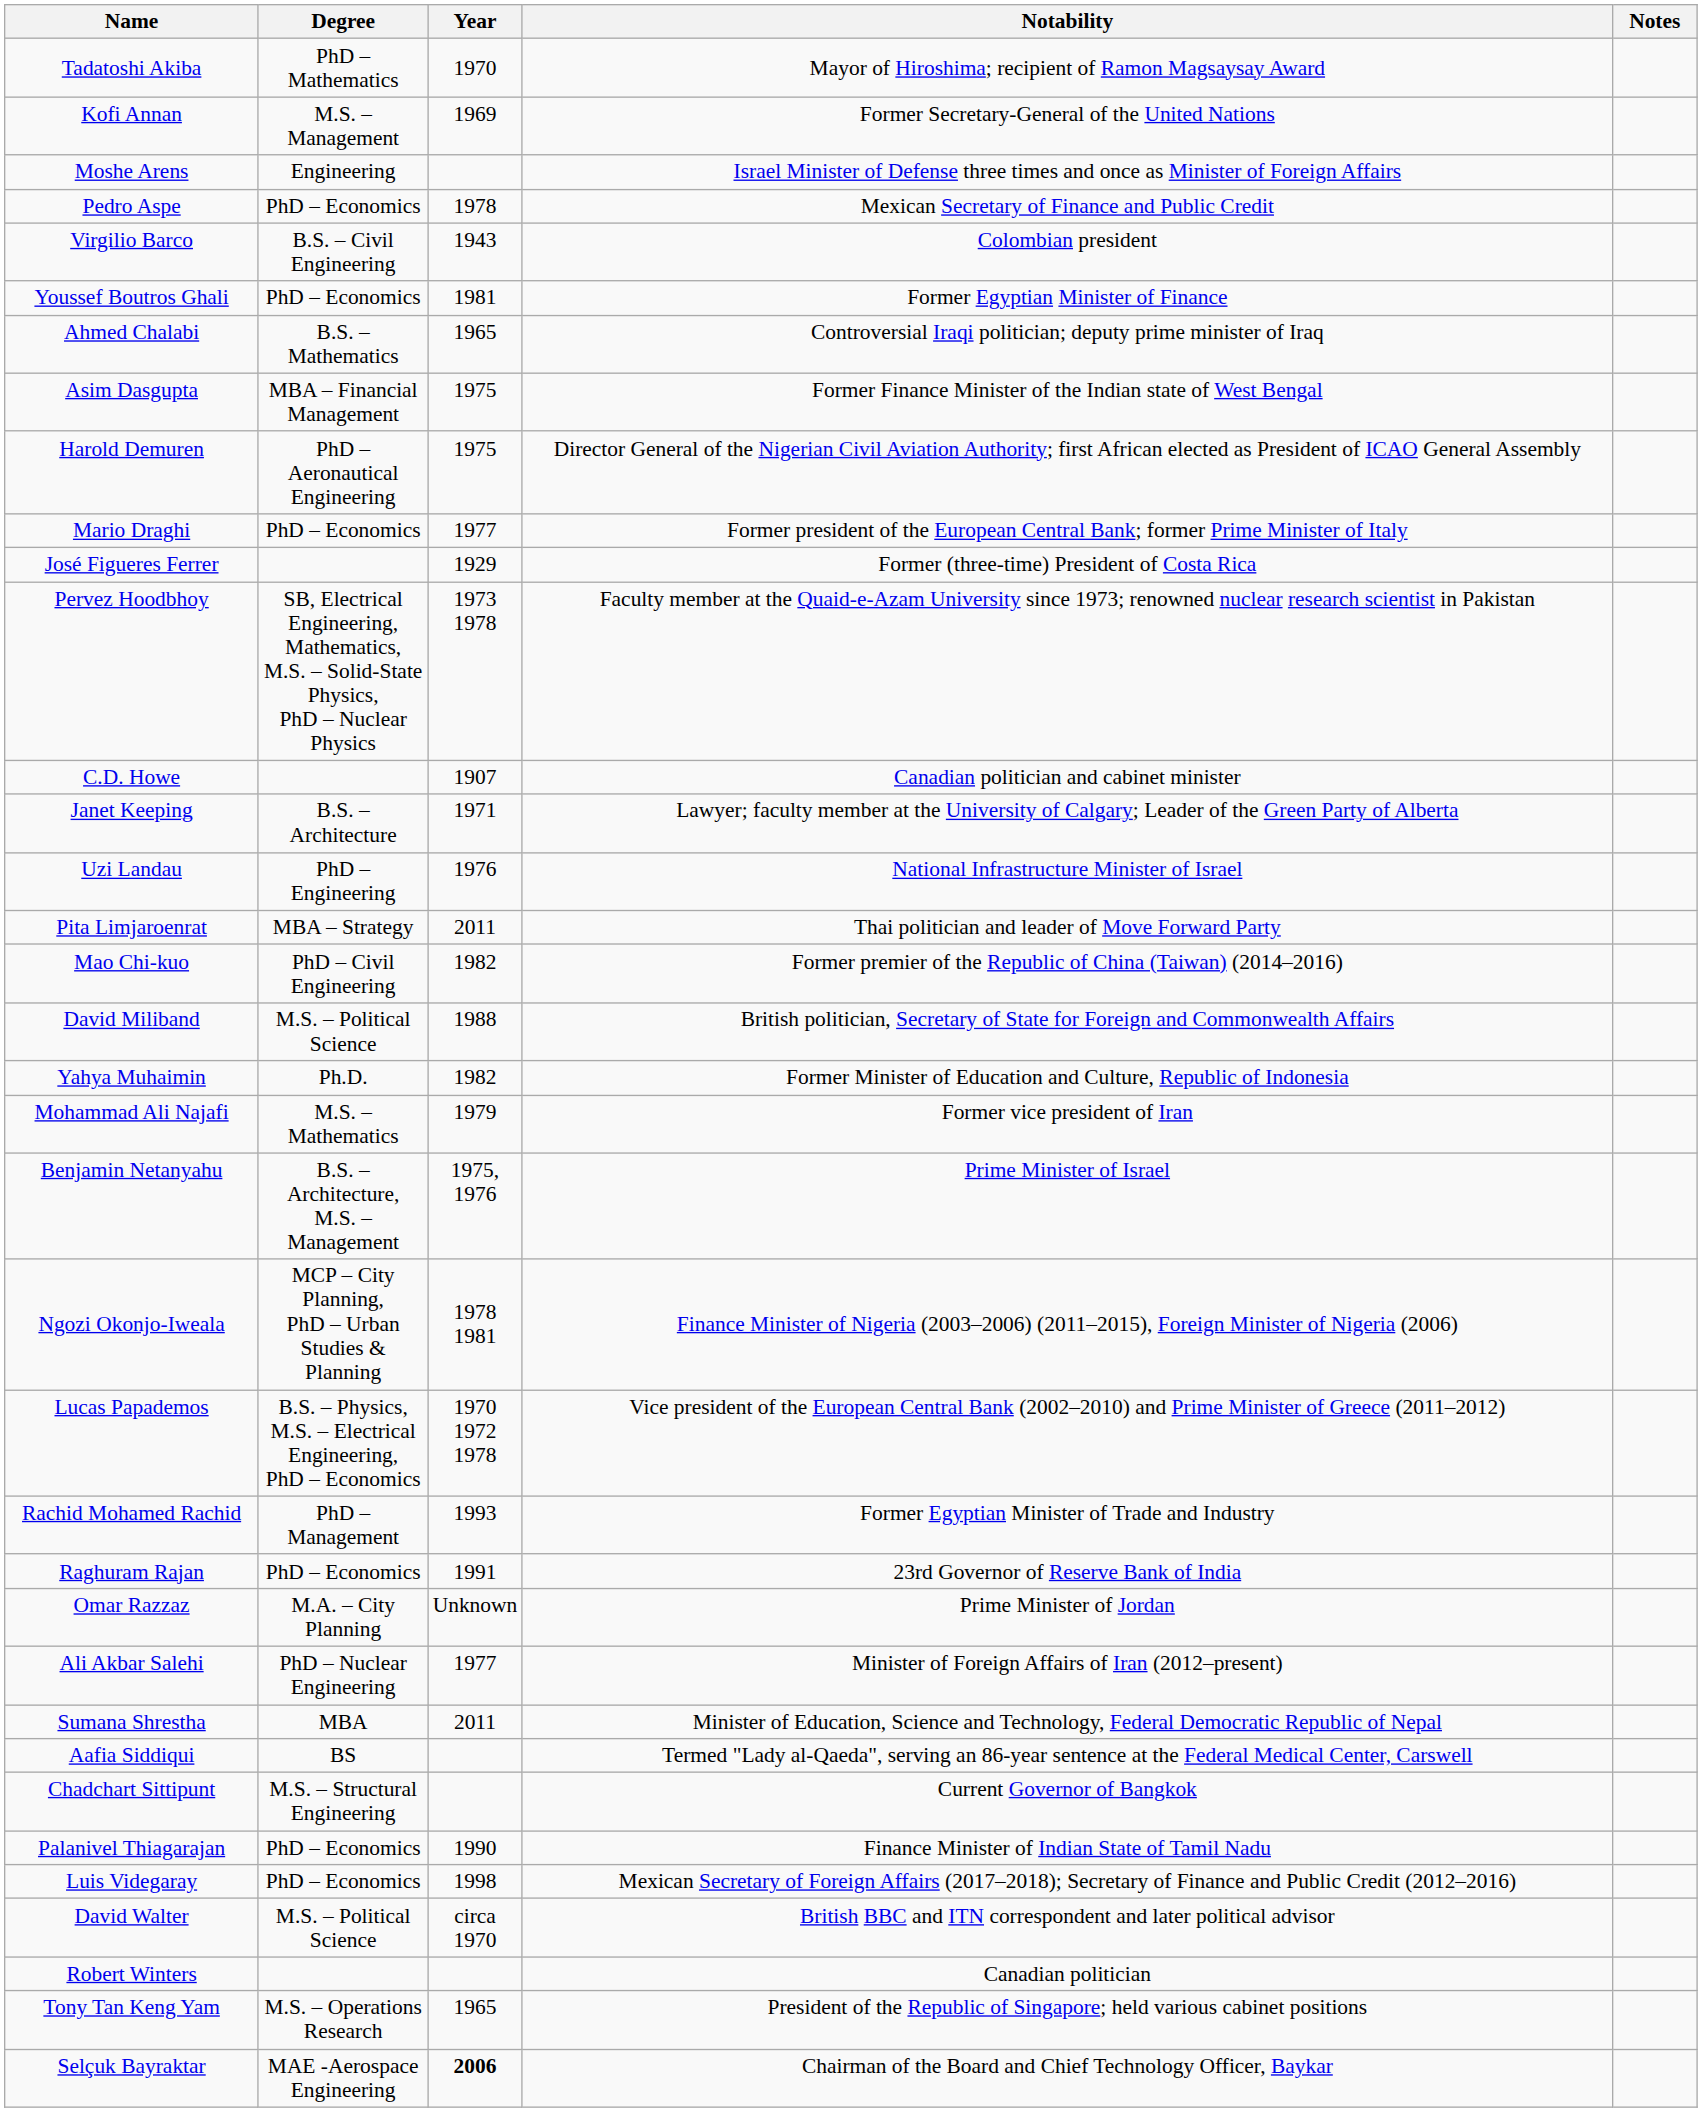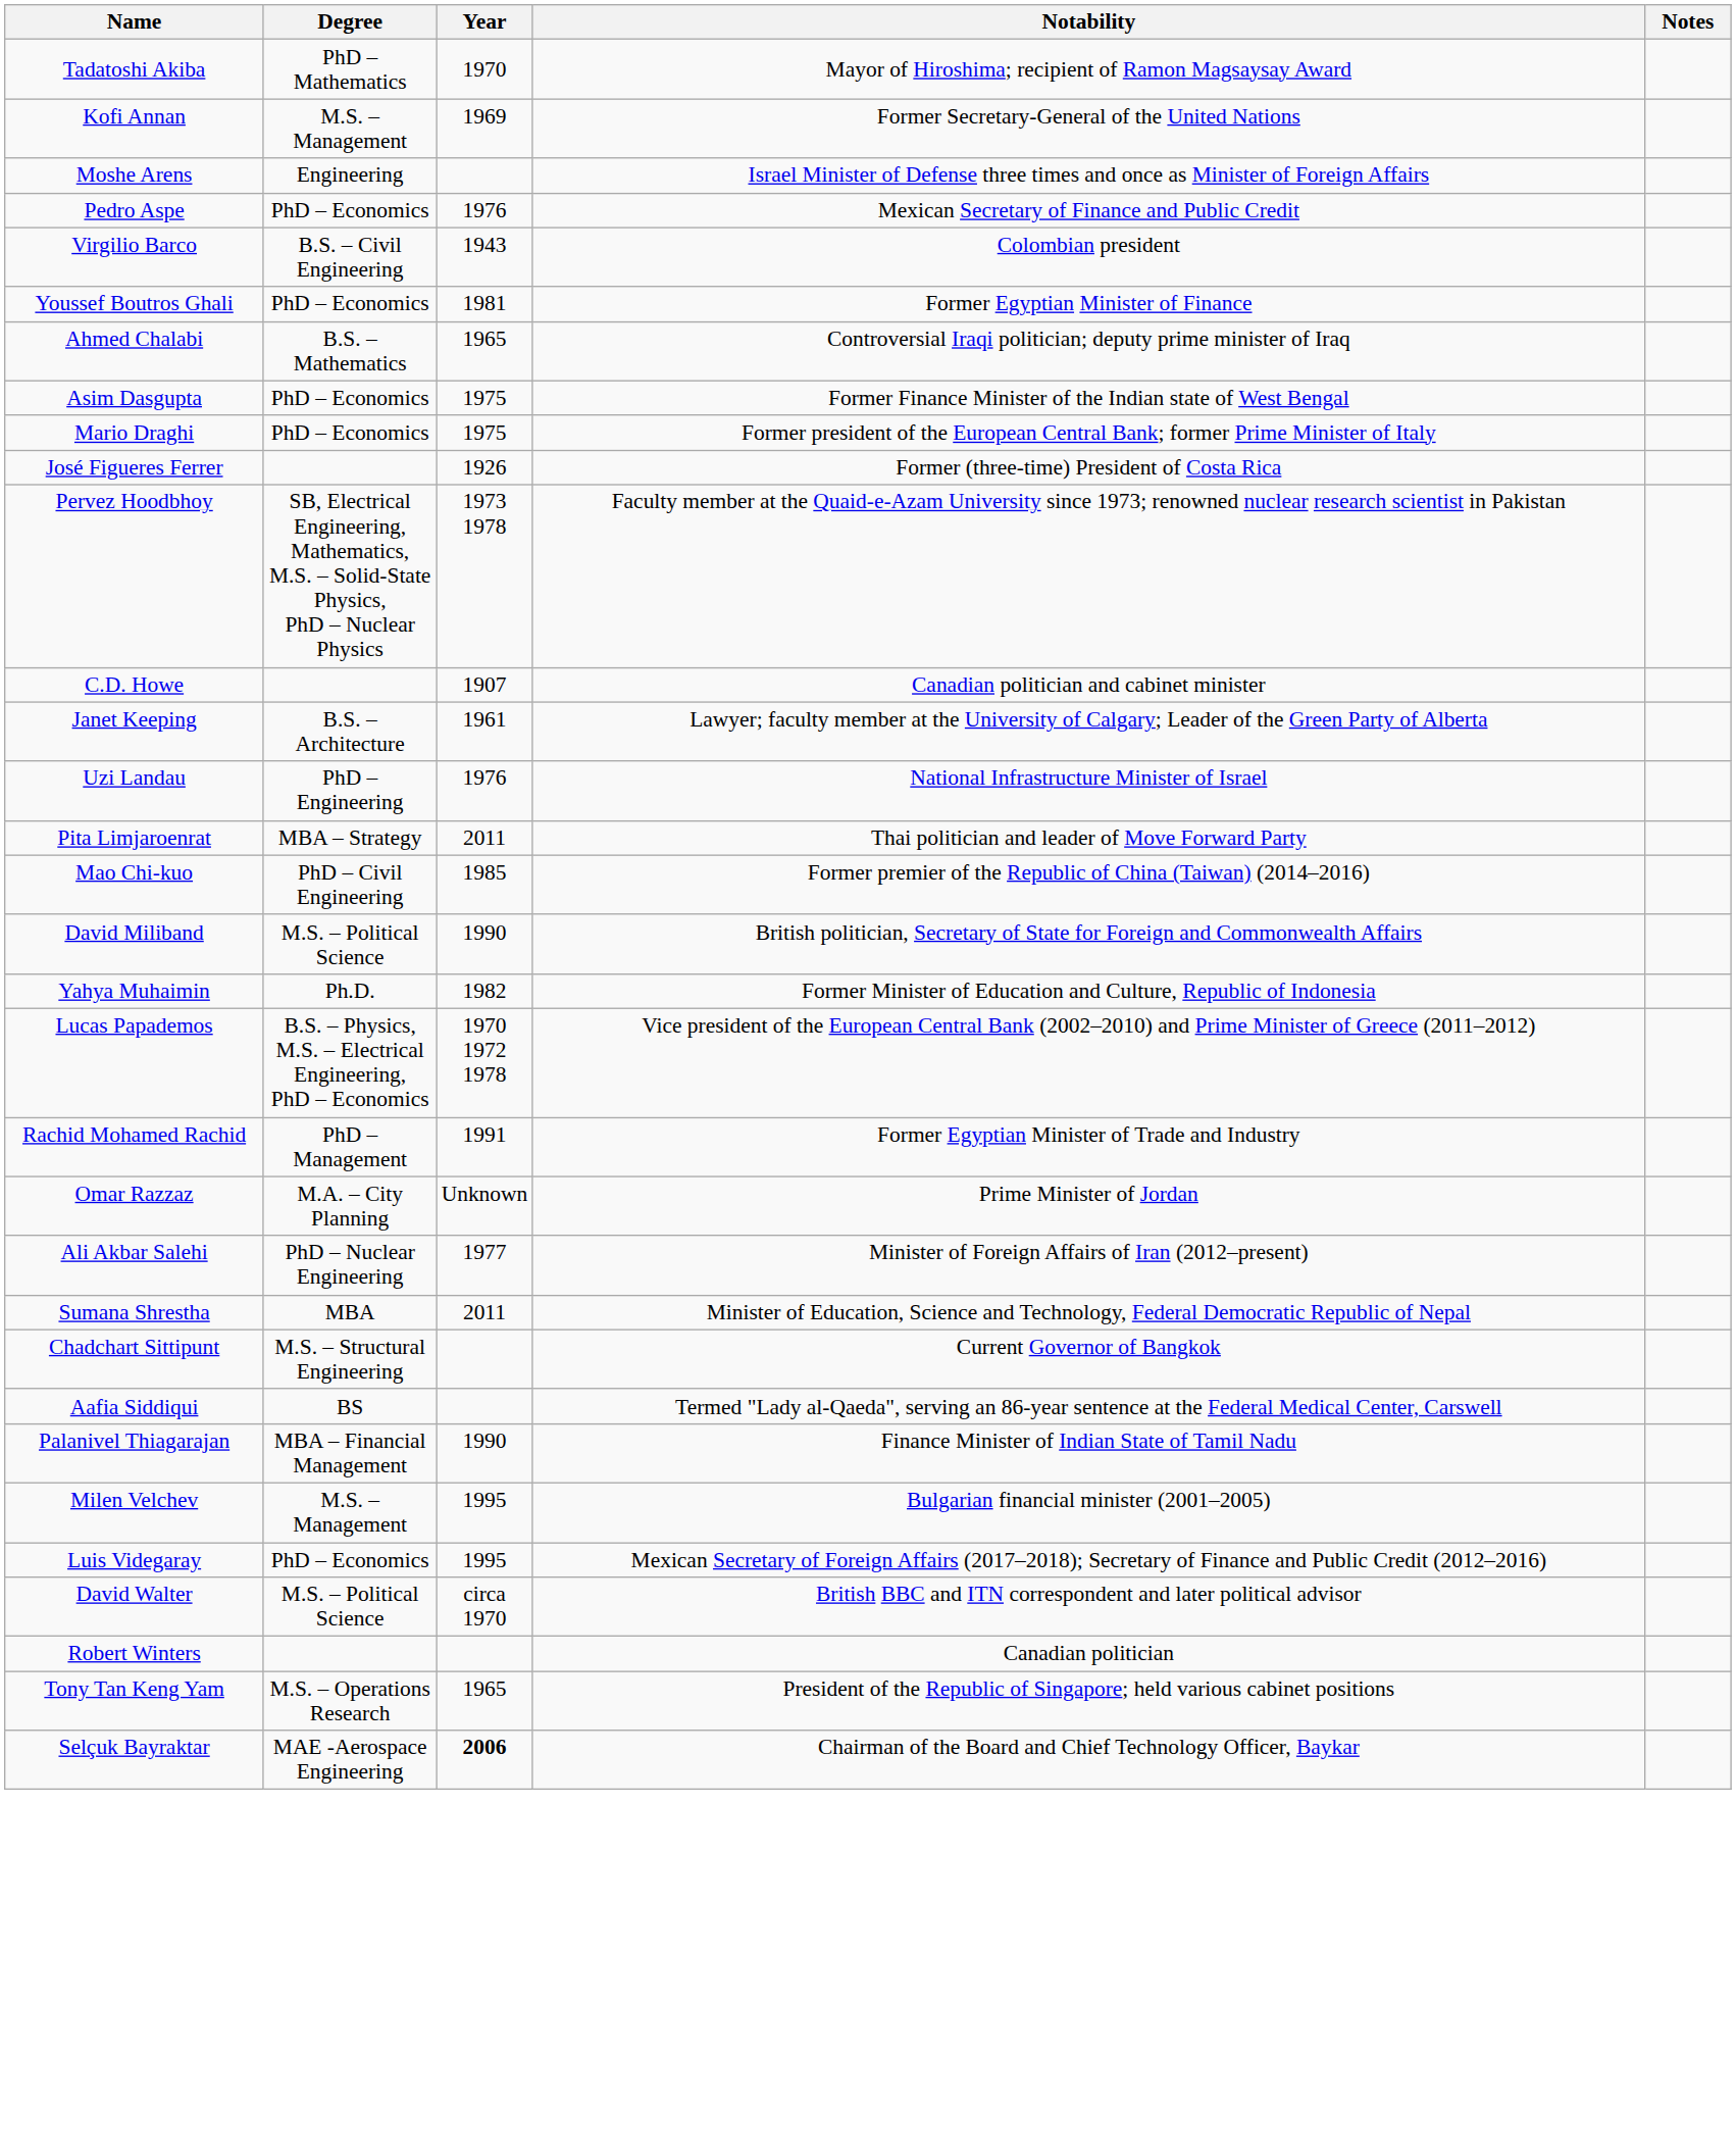 <table class="wikitable sortable"  style="text-align:center; width:100%; margin:auto;">
 <tr>
 <th style="width:15%;">Name</th>
 <th style="width:10%;">Degree</th>
 <th style="width:5%;">Year</th>
 <th style="width:*%;">Notability</th>
 <th style="width:5%;">Notes</th>
 </tr>
 <tr>
 <td><a href='#'>Tadatoshi Akiba</a></td>
 <td>PhD – Mathematics</td>
 <td>1970</td>
 <td>Mayor of <a href='#'>Hiroshima</a>; recipient of <a href='#'>Ramon Magsaysay Award</a></td>
 <td></td>
 </tr>
 <tr valign="top">
 <td><a href='#'>Kofi Annan</a></td>
 <td>M.S. – Management</td>
 <td>1969</td>
 <td>Former Secretary-General of the <a href='#'>United Nations</a></td>
 <td></td>
 </tr>
 <tr valign="top">
 <td><a href='#'>Moshe Arens</a></td>
 <td>Engineering</td>
 <td></td>
 <td><a href='#'>Israel Minister of Defense</a> three times and once as <a href='#'>Minister of Foreign Affairs</a></td>
 <td></td>
 </tr>
 <tr valign="top">
 <td><a href='#'>Pedro Aspe</a></td>
 <td>PhD – Economics</td>
-<td>1978</td>
+<td>1976</td>
 <td>Mexican <a href='#'>Secretary of Finance and Public Credit</a></td>
 <td></td>
 </tr>
 <tr valign="top">
 <td><a href='#'>Virgilio Barco</a></td>
 <td>B.S. – Civil Engineering</td>
 <td>1943</td>
 <td><a href='#'>Colombian</a> president</td>
 <td></td>
 </tr>
 <tr valign="top">
 <td><a href='#'>Youssef Boutros Ghali</a></td>
 <td>PhD – Economics</td>
 <td>1981</td>
 <td>Former <a href='#'>Egyptian</a> <a href='#'>Minister of Finance</a></td>
 <td></td>
 </tr>
 <tr valign="top">
 <td><a href='#'>Ahmed Chalabi</a></td>
 <td>B.S. – Mathematics</td>
 <td>1965</td>
 <td>Controversial <a href='#'>Iraqi</a> politician; deputy prime minister of Iraq</td>
 <td></td>
 </tr>
 <tr valign="top">
 <td><a href='#'>Asim Dasgupta</a></td>
-<td>MBA – Financial Management</td>
+<td>PhD – Economics</td>
 <td>1975</td>
 <td>Former Finance Minister of the Indian state of <a href='#'>West Bengal</a></td>
 <td></td>
 </tr>
 <tr valign="top">
-<td><a href='#'>Harold Demuren</a></td>
-<td>PhD – Aeronautical Engineering</td>
-<td>1975</td>
-<td>Director General of the <a href='#'>Nigerian Civil Aviation Authority</a>; first African elected as President of <a href='#'>ICAO</a> General Assembly</td>
-<td></td>
-</tr>
-<tr valign="top">
 <td><a href='#'>Mario Draghi</a></td>
 <td>PhD – Economics</td>
-<td>1977</td>
+<td>1975</td>
 <td>Former president of the <a href='#'>European Central Bank</a>; former <a href='#'>Prime Minister of Italy</a></td>
 <td></td>
 </tr>
 <tr>
 <td><a href='#'>José Figueres Ferrer</a></td>
 <td></td>
-<td>1929</td>
+<td>1926</td>
 <td>Former (three-time) President of <a href='#'>Costa Rica</a></td>
 <td></td>
 </tr>
 <tr valign="top">
 <td><a href='#'>Pervez Hoodbhoy</a></td>
 <td>SB, Electrical Engineering, Mathematics, M.S. – Solid-State Physics, <br>PhD – Nuclear Physics</td>
 <td>1973<br>1978</td>
 <td>Faculty member at the <a href='#'>Quaid-e-Azam University</a> since 1973; renowned <a href='#'>nuclear</a> <a href='#'>research scientist</a> in Pakistan</td>
 <td></td>
 </tr>
 <tr valign="top">
 <td><a href='#'>C.D. Howe</a></td>
 <td></td>
 <td>1907</td>
 <td><a href='#'>Canadian</a> politician and cabinet minister</td>
 <td></td>
 </tr>
 <tr valign="top">
 <td><a href='#'>Janet Keeping</a></td>
 <td>B.S. – Architecture</td>
-<td>1971</td>
+<td>1961</td>
 <td>Lawyer; faculty member at the <a href='#'>University of Calgary</a>; Leader of the <a href='#'>Green Party of Alberta</a></td>
 <td></td>
 </tr>
 <tr valign="top">
 <td><a href='#'>Uzi Landau</a></td>
 <td>PhD – Engineering</td>
 <td>1976</td>
 <td><a href='#'>National Infrastructure Minister of Israel</a></td>
 <td></td>
 </tr>
 <tr valign="top">
 <td><a href='#'>Pita Limjaroenrat</a></td>
 <td>MBA – Strategy</td>
 <td>2011</td>
 <td>Thai politician and leader of <a href='#'>Move Forward Party</a></td>
 <td></td>
 </tr>
 <tr valign="top">
 <td><a href='#'>Mao Chi-kuo</a></td>
 <td>PhD – Civil Engineering</td>
-<td>1982</td>
+<td>1985</td>
 <td>Former premier of the <a href='#'>Republic of China (Taiwan)</a> (2014–2016)</td>
 <td></td>
 </tr>
 <tr valign="top">
 <td><a href='#'>David Miliband</a></td>
 <td>M.S. – Political Science</td>
-<td>1988</td>
+<td>1990</td>
 <td>British politician, <a href='#'>Secretary of State for Foreign and Commonwealth Affairs</a></td>
 <td></td>
 </tr>
 <tr valign="top">
 <td><a href='#'>Yahya Muhaimin</a></td>
 <td>Ph.D.</td>
 <td>1982</td>
 <td>Former Minister of Education and Culture, <a href='#'>Republic of Indonesia</a></td>
-<td></td>
-</tr>
-<tr valign="top">
-<td><a href='#'>Mohammad Ali Najafi</a></td>
-<td>M.S. – Mathematics</td>
-<td>1979</td>
-<td>Former vice president of <a href='#'>Iran</a></td>
-<td></td>
-</tr>
-<tr valign="top">
-<td><a href='#'>Benjamin Netanyahu</a></td>
-<td>B.S. – Architecture,<br>M.S. – Management</td>
-<td>1975, 1976</td>
-<td><a href='#'>Prime Minister of Israel</a></td>
-<td></td>
-</tr>
-<tr>
-<td><a href='#'>Ngozi Okonjo-Iweala</a></td>
-<td>MCP – City Planning, <br>PhD – Urban Studies & Planning</td>
-<td>1978<br>1981</td>
-<td><a href='#'>Finance Minister of Nigeria</a> (2003–2006) (2011–2015), <a href='#'>Foreign Minister of Nigeria</a> (2006)</td>
 <td></td>
 </tr>
 <tr valign="top">
 <td><a href='#'>Lucas Papademos</a></td>
 <td>B.S. – Physics, <br>M.S. – Electrical Engineering, <br>PhD – Economics</td>
 <td>1970<br>1972<br>1978</td>
 <td>Vice president of the <a href='#'>European Central Bank</a> (2002–2010) and <a href='#'>Prime Minister of Greece</a> (2011–2012)</td>
 <td></td>
 </tr>
 <tr valign="top">
 <td><a href='#'>Rachid Mohamed Rachid</a></td>
 <td>PhD – Management</td>
-<td>1993</td>
+<td>1991</td>
 <td>Former <a href='#'>Egyptian</a> Minister of Trade and Industry</td>
-<td></td>
-</tr>
-<tr valign="top">
-<td><a href='#'>Raghuram Rajan</a></td>
-<td>PhD – Economics</td>
-<td>1991</td>
-<td>23rd Governor of <a href='#'>Reserve Bank of India</a></td>
 <td></td>
 </tr>
 <tr valign="top">
 <td><a href='#'>Omar Razzaz</a></td>
 <td>M.A. – City Planning</td>
 <td>Unknown</td>
 <td>Prime Minister of <a href='#'>Jordan</a></td>
 <td></td>
 </tr>
 <tr valign="top">
 <td><a href='#'>Ali Akbar Salehi</a></td>
 <td>PhD – Nuclear Engineering</td>
 <td>1977</td>
 <td>Minister of Foreign Affairs of <a href='#'>Iran</a> (2012–present)</td>
 <td></td>
 </tr>
 <tr valign="top">
 <td><a href='#'>Sumana Shrestha</a></td>
 <td>MBA</td>
 <td>2011</td>
 <td>Minister of Education, Science and Technology, <a href='#'>Federal Democratic Republic of Nepal</a></td>
 <td></td>
 </tr>
 <tr valign="top">
+<td><a href='#'>Chadchart Sittipunt</a></td>
+<td>M.S. – Structural Engineering</td>
+<td></td>
+<td>Current <a href='#'>Governor of Bangkok</a></td>
+<td></td>
+</tr>
+<tr valign="top">
 <td><a href='#'>Aafia Siddiqui</a></td>
 <td>BS</td>
 <td></td>
 <td>Termed "Lady al-Qaeda", serving an 86-year sentence at the <a href='#'>Federal Medical Center, Carswell</a></td>
 <td></td>
 </tr>
 <tr valign="top">
-<td><a href='#'>Chadchart Sittipunt</a></td>
-<td>M.S. – Structural Engineering</td>
-<td></td>
-<td>Current <a href='#'>Governor of Bangkok</a></td>
-<td></td>
-</tr>
-<tr valign="top">
 <td><a href='#'>Palanivel Thiagarajan</a></td>
-<td>PhD – Economics</td>
+<td>MBA – Financial Management</td>
 <td>1990</td>
 <td>Finance Minister of <a href='#'>Indian State of Tamil Nadu</a></td>
 <td></td>
 </tr>
 <tr valign="top">
+<td><a href='#'>Milen Velchev</a></td>
+<td>M.S. – Management</td>
+<td>1995</td>
+<td><a href='#'>Bulgarian</a> financial minister (2001–2005)</td>
+<td></td>
+</tr>
+<tr valign="top">
 <td><a href='#'>Luis Videgaray</a></td>
 <td>PhD – Economics</td>
-<td>1998</td>
+<td>1995</td>
 <td>Mexican <a href='#'>Secretary of Foreign Affairs</a> (2017–2018); Secretary of Finance and Public Credit (2012–2016)</td>
 <td></td>
 </tr>
 <tr valign="top">
 <td><a href='#'>David Walter</a></td>
 <td>M.S. – Political Science</td>
 <td>circa 1970</td>
 <td><a href='#'>British</a> <a href='#'>BBC</a> and <a href='#'>ITN</a> correspondent and later political advisor</td>
 <td></td>
 </tr>
 <tr valign="top">
 <td><a href='#'>Robert Winters</a></td>
 <td></td>
 <td></td>
 <td>Canadian politician</td>
 <td></td>
 </tr>
 <tr valign="top">
 <td><a href='#'>Tony Tan Keng Yam</a></td>
 <td>M.S. – Operations Research</td>
 <td>1965</td>
 <td>President of the <a href='#'>Republic of Singapore</a>; held various cabinet positions</td>
 <td></td>
 </tr>
 <tr valign="top">
 <td><a href='#'>Selçuk Bayraktar</a></td>
 <td>MAE -Aerospace Engineering</td>
 <td><strong>2006</strong></td>
 <td>Chairman of the Board and Chief Technology Officer, <a href='#'>Baykar</a></td>
 </tr>
 </table>
